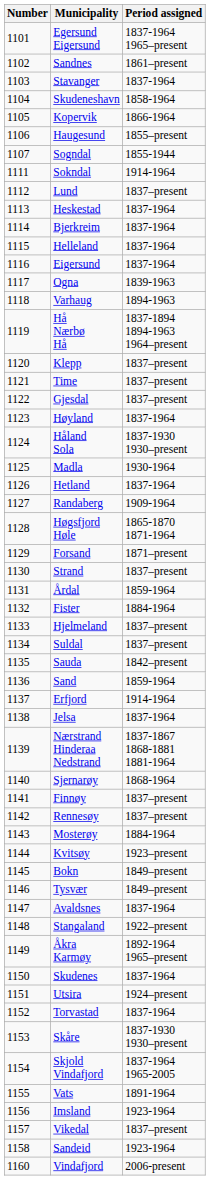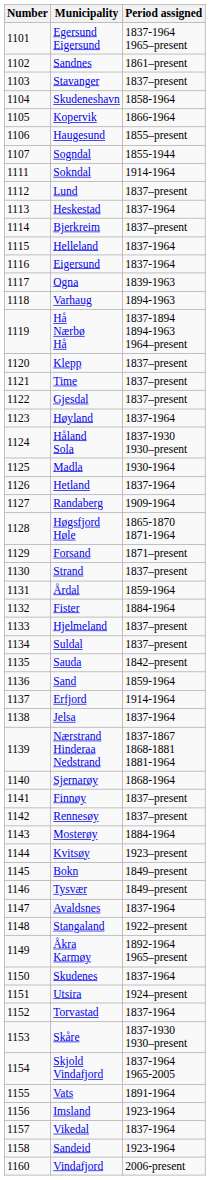 <table class="wikitable">
 <tr>
 <th>Number</th>
 <th>Municipality</th>
 <th>Period assigned</th>
 </tr>
 <tr>
 <td>1101</td>
 <td><a href='#'>Egersund</a><br><a href='#'>Eigersund</a></td>
 <td>1837-1964<br>1965–present</td>
 </tr>
 <tr>
 <td>1102</td>
 <td><a href='#'>Sandnes</a></td>
 <td>1861–present</td>
 </tr>
 <tr>
 <td>1103</td>
 <td><a href='#'>Stavanger</a></td>
-<td>1837-1964</td>
+<td>1837–present</td>
 </tr>
 <tr>
 <td>1104</td>
 <td><a href='#'>Skudeneshavn</a></td>
 <td>1858-1964</td>
 </tr>
 <tr>
 <td>1105</td>
 <td><a href='#'>Kopervik</a></td>
 <td>1866-1964</td>
 </tr>
 <tr>
 <td>1106</td>
 <td><a href='#'>Haugesund</a></td>
 <td>1855–present</td>
 </tr>
 <tr>
 <td>1107</td>
 <td><a href='#'>Sogndal</a></td>
 <td>1855-1944</td>
 </tr>
 <tr>
 <td>1111</td>
 <td><a href='#'>Sokndal</a></td>
 <td>1914-1964</td>
 </tr>
 <tr>
 <td>1112</td>
 <td><a href='#'>Lund</a></td>
 <td>1837–present</td>
 </tr>
 <tr>
 <td>1113</td>
 <td><a href='#'>Heskestad</a></td>
 <td>1837-1964</td>
 </tr>
 <tr>
 <td>1114</td>
 <td><a href='#'>Bjerkreim</a></td>
-<td>1837-1964</td>
+<td>1837–present</td>
 </tr>
 <tr>
 <td>1115</td>
 <td><a href='#'>Helleland</a></td>
 <td>1837-1964</td>
 </tr>
 <tr>
 <td>1116</td>
 <td><a href='#'>Eigersund</a></td>
 <td>1837-1964</td>
 </tr>
 <tr>
 <td>1117</td>
 <td><a href='#'>Ogna</a></td>
 <td>1839-1963</td>
 </tr>
 <tr>
 <td>1118</td>
 <td><a href='#'>Varhaug</a></td>
 <td>1894-1963</td>
 </tr>
 <tr>
 <td>1119</td>
 <td><a href='#'>Hå</a><br><a href='#'>Nærbø</a><br><a href='#'>Hå</a></td>
 <td>1837-1894<br>1894-1963<br>1964–present</td>
 </tr>
 <tr>
 <td>1120</td>
 <td><a href='#'>Klepp</a></td>
 <td>1837–present</td>
 </tr>
 <tr>
 <td>1121</td>
 <td><a href='#'>Time</a></td>
 <td>1837–present</td>
 </tr>
 <tr>
 <td>1122</td>
 <td><a href='#'>Gjesdal</a></td>
 <td>1837–present</td>
 </tr>
 <tr>
 <td>1123</td>
 <td><a href='#'>Høyland</a></td>
 <td>1837-1964</td>
 </tr>
 <tr>
 <td>1124</td>
 <td><a href='#'>Håland</a><br><a href='#'>Sola</a></td>
 <td>1837-1930<br>1930–present</td>
 </tr>
 <tr>
 <td>1125</td>
 <td><a href='#'>Madla</a></td>
 <td>1930-1964</td>
 </tr>
 <tr>
 <td>1126</td>
 <td><a href='#'>Hetland</a></td>
 <td>1837-1964</td>
 </tr>
 <tr>
 <td>1127</td>
 <td><a href='#'>Randaberg</a></td>
 <td>1909-1964</td>
 </tr>
 <tr>
 <td>1128</td>
 <td><a href='#'>Høgsfjord</a><br><a href='#'>Høle</a></td>
 <td>1865-1870<br>1871-1964</td>
 </tr>
 <tr>
 <td>1129</td>
 <td><a href='#'>Forsand</a></td>
 <td>1871–present</td>
 </tr>
 <tr>
 <td>1130</td>
 <td><a href='#'>Strand</a></td>
 <td>1837–present</td>
 </tr>
 <tr>
 <td>1131</td>
 <td><a href='#'>Årdal</a></td>
 <td>1859-1964</td>
 </tr>
 <tr>
 <td>1132</td>
 <td><a href='#'>Fister</a></td>
 <td>1884-1964</td>
 </tr>
 <tr>
 <td>1133</td>
 <td><a href='#'>Hjelmeland</a></td>
 <td>1837–present</td>
 </tr>
 <tr>
 <td>1134</td>
 <td><a href='#'>Suldal</a></td>
 <td>1837–present</td>
 </tr>
 <tr>
 <td>1135</td>
 <td><a href='#'>Sauda</a></td>
 <td>1842–present</td>
 </tr>
 <tr>
 <td>1136</td>
 <td><a href='#'>Sand</a></td>
 <td>1859-1964</td>
 </tr>
 <tr>
 <td>1137</td>
 <td><a href='#'>Erfjord</a></td>
 <td>1914-1964</td>
 </tr>
 <tr>
 <td>1138</td>
 <td><a href='#'>Jelsa</a></td>
 <td>1837-1964</td>
 </tr>
 <tr>
 <td>1139</td>
 <td><a href='#'>Nærstrand</a><br><a href='#'>Hinderaa</a><br><a href='#'>Nedstrand</a></td>
 <td>1837-1867<br>1868-1881<br>1881-1964</td>
 </tr>
 <tr>
 <td>1140</td>
 <td><a href='#'>Sjernarøy</a></td>
 <td>1868-1964</td>
 </tr>
 <tr>
 <td>1141</td>
 <td><a href='#'>Finnøy</a></td>
 <td>1837–present</td>
 </tr>
 <tr>
 <td>1142</td>
 <td><a href='#'>Rennesøy</a></td>
 <td>1837–present</td>
 </tr>
 <tr>
 <td>1143</td>
 <td><a href='#'>Mosterøy</a></td>
 <td>1884-1964</td>
 </tr>
 <tr>
 <td>1144</td>
 <td><a href='#'>Kvitsøy</a></td>
 <td>1923–present</td>
 </tr>
 <tr>
 <td>1145</td>
 <td><a href='#'>Bokn</a></td>
 <td>1849–present</td>
 </tr>
 <tr>
 <td>1146</td>
 <td><a href='#'>Tysvær</a></td>
 <td>1849–present</td>
 </tr>
 <tr>
 <td>1147</td>
 <td><a href='#'>Avaldsnes</a></td>
 <td>1837-1964</td>
 </tr>
 <tr>
 <td>1148</td>
 <td><a href='#'>Stangaland</a></td>
 <td>1922–present</td>
 </tr>
 <tr>
 <td>1149</td>
 <td><a href='#'>Åkra</a><br><a href='#'>Karmøy</a></td>
 <td>1892-1964<br>1965–present</td>
 </tr>
 <tr>
 <td>1150</td>
 <td><a href='#'>Skudenes</a></td>
 <td>1837-1964</td>
 </tr>
 <tr>
 <td>1151</td>
 <td><a href='#'>Utsira</a></td>
 <td>1924–present</td>
 </tr>
 <tr>
 <td>1152</td>
 <td><a href='#'>Torvastad</a></td>
 <td>1837-1964</td>
 </tr>
 <tr>
 <td>1153</td>
 <td><a href='#'>Skåre</a></td>
 <td>1837-1930<br>1930–present</td>
 </tr>
 <tr>
 <td>1154</td>
 <td><a href='#'>Skjold</a><br><a href='#'>Vindafjord</a></td>
 <td>1837-1964<br>1965-2005</td>
 </tr>
 <tr>
 <td>1155</td>
 <td><a href='#'>Vats</a></td>
 <td>1891-1964</td>
 </tr>
 <tr>
 <td>1156</td>
 <td><a href='#'>Imsland</a></td>
 <td>1923-1964</td>
 </tr>
 <tr>
 <td>1157</td>
 <td><a href='#'>Vikedal</a></td>
-<td>1837–present</td>
+<td>1837-1964</td>
 </tr>
 <tr>
 <td>1158</td>
 <td><a href='#'>Sandeid</a></td>
 <td>1923-1964</td>
 </tr>
 <tr>
 <td>1160</td>
 <td><a href='#'>Vindafjord</a></td>
 <td>2006-present</td>
 </tr>
 </table>
